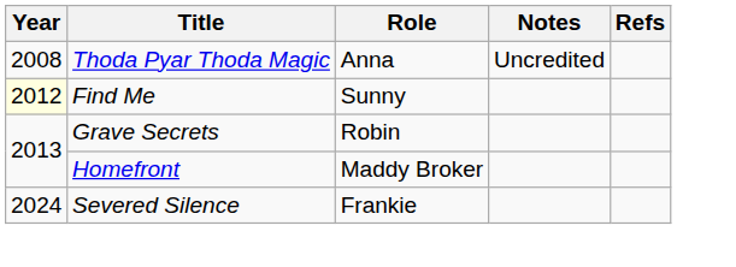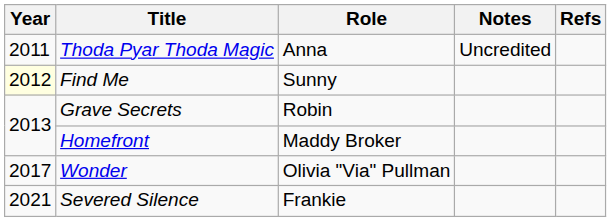 <table class="wikitable sortable">
 <tr>
 <th>Year</th>
 <th>Title</th>
 <th>Role</th>
 <th>Notes</th>
 <th class="unsortable">Refs</th>
 </tr>
 <tr>
-<td>2008</td>
+<td>2011</td>
 <td><em><a href='#'>Thoda Pyar Thoda Magic</a></em></td>
 <td>Anna</td>
 <td>Uncredited</td>
 <td></td>
 </tr>
 <tr>
 <td style="background: lightyellow;">2012</td>
 <td><em>Find Me</em></td>
 <td>Sunny</td>
 <td></td>
 <td></td>
 </tr>
 <tr>
 <td rowspan="2">2013</td>
 <td><em>Grave Secrets</em></td>
 <td>Robin</td>
 <td></td>
 <td></td>
 </tr>
 <tr>
 <td><em><a href='#'>Homefront</a></em></td>
 <td>Maddy Broker</td>
 <td></td>
 <td></td>
 </tr>
 <tr>
-<td>2024</td>
+<td>2017</td>
+<td><em><a href='#'>Wonder</a></em></td>
+<td>Olivia "Via" Pullman</td>
+<td></td>
+<td></td>
+</tr>
+<tr>
+<td>2021</td>
 <td><em>Severed Silence</em></td>
 <td>Frankie</td>
 <td></td>
 <td></td>
 </tr>
 </table>
